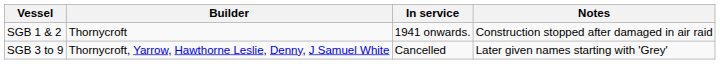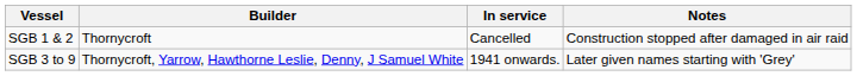 <table class="wikitable">
 <tr>
 <th>Vessel</th>
 <th>Builder</th>
 <th>In service</th>
 <th>Notes</th>
 </tr>
 <tr>
 <td>SGB 1 & 2</td>
 <td>Thornycroft</td>
-<td>1941 onwards.</td>
+<td>Cancelled</td>
 <td>Construction stopped after damaged in air raid</td>
 </tr>
 <tr>
 <td>SGB 3 to 9</td>
 <td>Thornycroft, <a href='#'>Yarrow</a>, <a href='#'>Hawthorne Leslie</a>, <a href='#'>Denny</a>, <a href='#'>J Samuel White</a></td>
-<td>Cancelled</td>
+<td>1941 onwards.</td>
 <td>Later given names starting with 'Grey'</td>
 </tr>
 </table>
